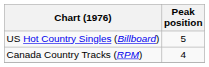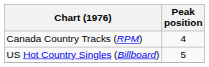 <table class="wikitable">
 <tr>
 <th align="left">Chart (1976)</th>
 <th align="center">Peak<br>position</th>
 </tr>
 <tr>
+<td align="left">Canada Country Tracks (<em><a href='#'>RPM</a></em>)</td>
+<td align="center">4</td>
+</tr>
+<tr>
 <td align="left">US <a href='#'>Hot Country Singles</a> (<em><a href='#'>Billboard</a></em>)</td>
 <td align="center">5</td>
 </tr>
 <tr>
-<td align="left">Canada Country Tracks (<em><a href='#'>RPM</a></em>)</td>
-<td align="center">4</td>
-</tr>
-<tr>
 </tr>
 </table>
